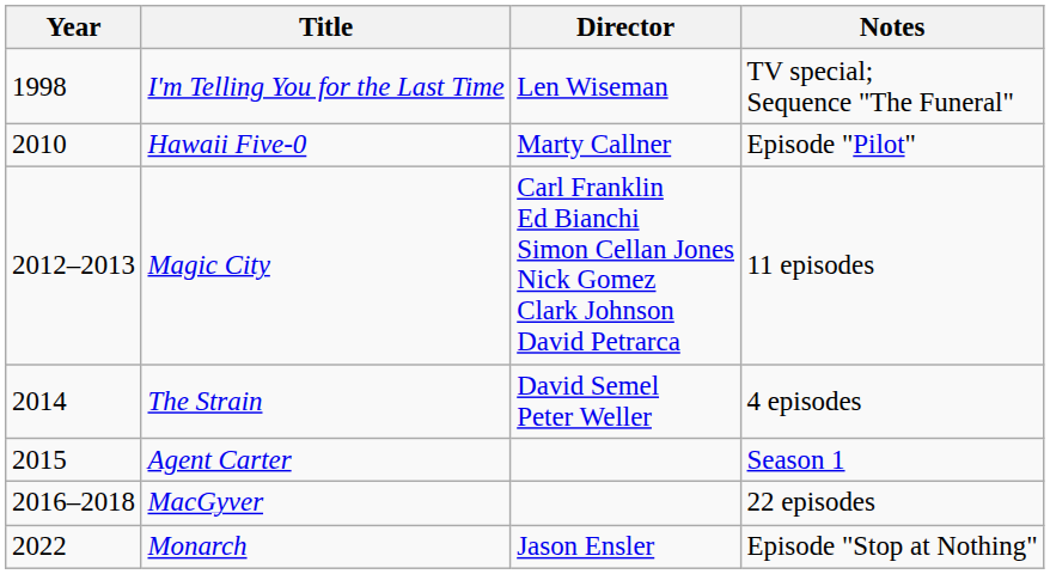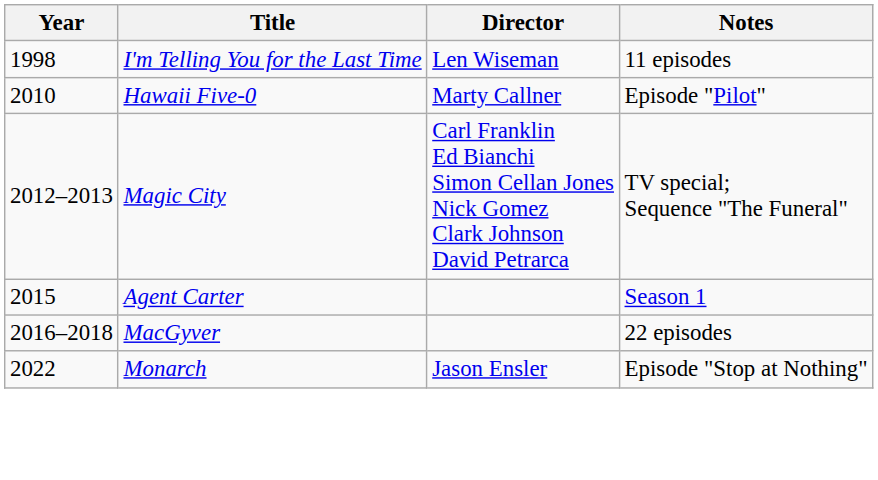 <table class="wikitable">
 <tr>
 <th>Year</th>
 <th>Title</th>
 <th>Director</th>
 <th>Notes</th>
 </tr>
 <tr>
 <td>1998</td>
 <td><em><a href='#'>I'm Telling You for the Last Time</a></em></td>
 <td><a href='#'>Len Wiseman</a></td>
-<td>TV special;<br>Sequence "The Funeral"</td>
+<td>11 episodes</td>
 </tr>
 <tr>
 <td>2010</td>
 <td><em><a href='#'>Hawaii Five-0</a></em></td>
 <td><a href='#'>Marty Callner</a></td>
 <td>Episode "<a href='#'>Pilot</a>"</td>
 </tr>
 <tr>
 <td>2012–2013</td>
 <td><em><a href='#'>Magic City</a></em></td>
 <td><a href='#'>Carl Franklin</a><br><a href='#'>Ed Bianchi</a><br><a href='#'>Simon Cellan Jones</a><br><a href='#'>Nick Gomez</a><br><a href='#'>Clark Johnson</a><br><a href='#'>David Petrarca</a></td>
-<td>11 episodes</td>
-</tr>
-<tr>
-<td>2014</td>
-<td><em><a href='#'>The Strain</a></em></td>
-<td><a href='#'>David Semel</a><br><a href='#'>Peter Weller</a></td>
-<td>4 episodes</td>
+<td>TV special;<br>Sequence "The Funeral"</td>
 </tr>
 <tr>
 <td>2015</td>
 <td><em><a href='#'>Agent Carter</a></em></td>
 <td></td>
 <td><a href='#'>Season 1</a></td>
 </tr>
 <tr>
 <td>2016–2018</td>
 <td><em><a href='#'>MacGyver</a></em></td>
 <td></td>
 <td>22 episodes</td>
 </tr>
 <tr>
 <td>2022</td>
 <td><em><a href='#'>Monarch</a></em></td>
 <td><a href='#'>Jason Ensler</a></td>
 <td>Episode "Stop at Nothing"</td>
 </tr>
 </table>
